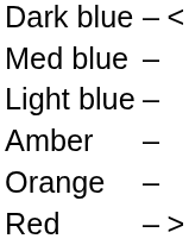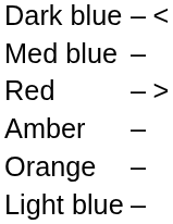 <table class="toccolours" style="font-size:100%;">
 <tr>
 <td></td>
 <td>Dark blue</td>
 <td>–</td>
 <td><</td>
 </tr>
 <tr>
 <td></td>
 <td>Med blue</td>
 <td>–</td>
 <td></td>
 </tr>
 <tr>
 <td></td>
-<td>Light blue</td>
+<td>Red</td>
 <td>–</td>
-<td></td>
+<td>></td>
 </tr>
 <tr>
 <td></td>
 <td>Amber</td>
 <td>–</td>
 <td></td>
 </tr>
 <tr>
 <td></td>
 <td>Orange</td>
 <td>–</td>
 <td></td>
 </tr>
 <tr>
 <td></td>
-<td>Red</td>
+<td>Light blue</td>
 <td>–</td>
-<td>></td>
+<td></td>
 </tr>
 </table>
